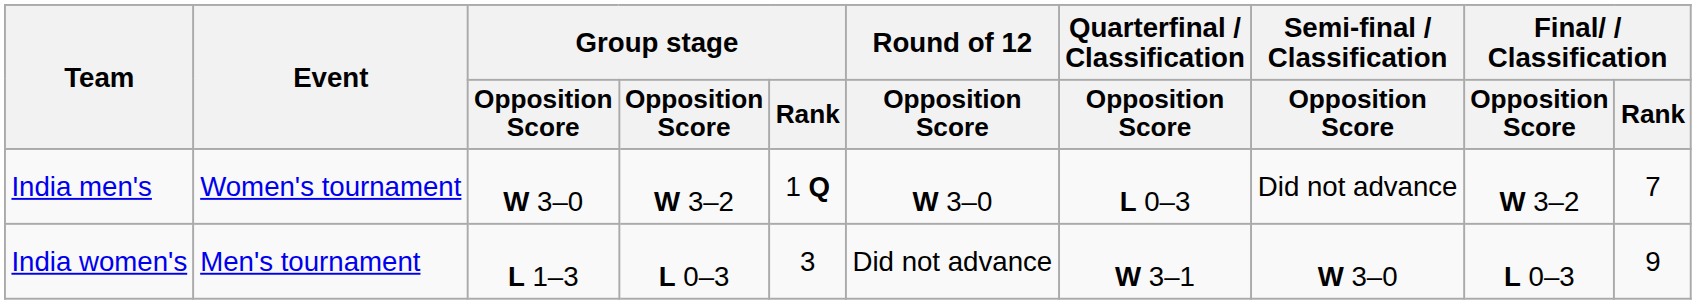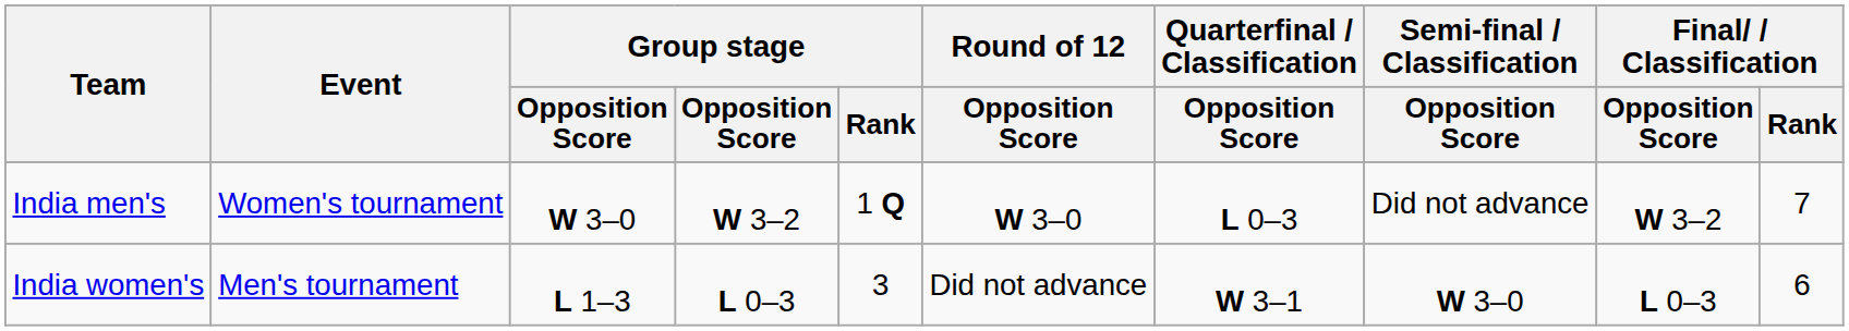 <table class=wikitable style=font-size:90%;text-align:center>
 <tr>
 <th rowspan=2>Team</th>
 <th rowspan=2>Event</th>
 <th colspan="3">Group stage</th>
 <th>Round of 12</th>
 <th>Quarterfinal /<br>Classification</th>
 <th>Semi-final /<br>Classification</th>
 <th colspan="3">Final/ /<br>Classification</th>
 </tr>
 <tr style=font-size:95%>
 <th>Opposition<br>Score</th>
 <th>Opposition<br>Score</th>
 <th>Rank</th>
 <th>Opposition<br>Score</th>
 <th>Opposition<br>Score</th>
 <th>Opposition<br>Score</th>
 <th>Opposition<br>Score</th>
 <th>Rank</th>
 </tr>
 <tr>
 <td align=left><a href='#'>India men's</a></td>
 <td align=left><a href='#'>Women's tournament</a></td>
 <td><br><strong>W</strong> 3–0</td>
 <td><br><strong>W</strong> 3–2</td>
 <td>1 <strong>Q</strong></td>
 <td><br><strong>W</strong> 3–0</td>
 <td><br><strong>L</strong> 0–3</td>
 <td>Did not advance</td>
 <td><br><strong>W</strong> 3–2</td>
 <td>7</td>
 </tr>
 <tr>
 <td align=left><a href='#'>India women's</a></td>
 <td align=left><a href='#'>Men's tournament</a></td>
 <td><br><strong>L</strong> 1–3</td>
 <td><br><strong>L</strong> 0–3</td>
 <td>3</td>
 <td>Did not advance</td>
 <td><br><strong>W</strong> 3–1</td>
 <td><br><strong>W</strong> 3–0</td>
 <td><br><strong>L</strong> 0–3</td>
-<td>9</td>
+<td>6</td>
 </tr>
 </table>
